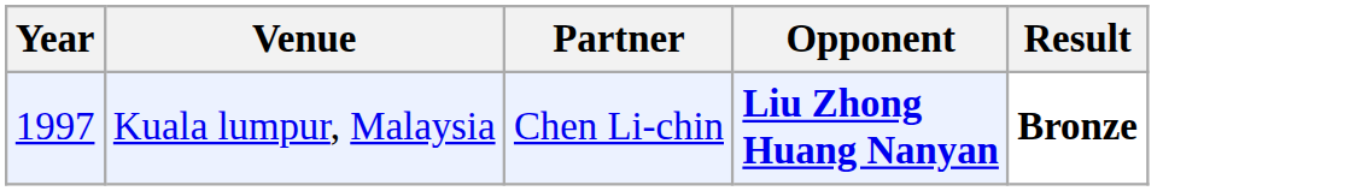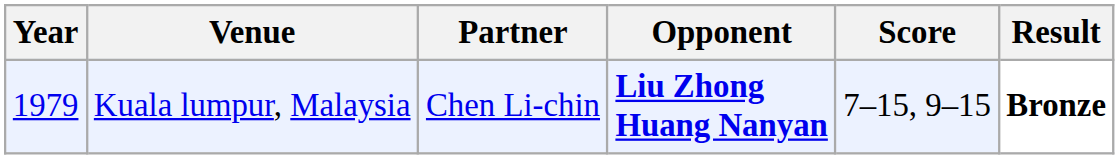 <table class="sortable wikitable" style="font-size: 90%;">
 <tr>
 <th>Year</th>
 <th>Venue</th>
 <th>Partner</th>
 <th>Opponent</th>
+<th>Score</th>
 <th>Result</th>
 </tr>
 <tr style="background:#ECF2FF">
-<td align="center"><a href='#'>1997</a></td>
+<td align="center"><a href='#'>1979</a></td>
 <td align="left"><a href='#'>Kuala lumpur</a>, <a href='#'>Malaysia</a></td>
 <td align="left"> <a href='#'>Chen Li-chin</a></td>
 <td align="left"><strong> <a href='#'>Liu Zhong</a> <br>  <a href='#'>Huang Nanyan</a></strong></td>
+<td align="left">7–15, 9–15</td>
 <td style="text-align:left; background:white"> <strong>Bronze</strong></td>
 </tr>
 </table>
